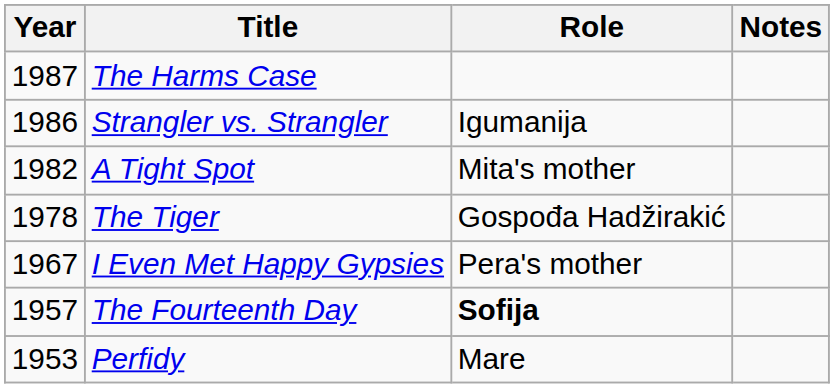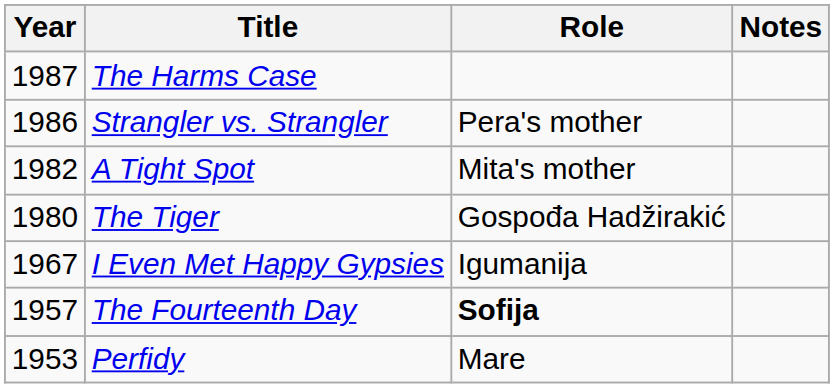 <table class="wikitable sortable">
 <tr>
 <th>Year</th>
 <th>Title</th>
 <th>Role</th>
 <th class="unsortable">Notes</th>
 </tr>
 <tr>
 <td>1987</td>
 <td><em><a href='#'>The Harms Case</a></em></td>
 <td></td>
 <td></td>
 </tr>
 <tr>
 <td>1986</td>
 <td><em><a href='#'>Strangler vs. Strangler</a></em></td>
-<td>Igumanija</td>
+<td>Pera's mother</td>
 <td></td>
 </tr>
 <tr>
 <td>1982</td>
 <td><em><a href='#'>A Tight Spot</a></em></td>
 <td>Mita's mother</td>
 <td></td>
 </tr>
 <tr>
-<td>1978</td>
+<td>1980</td>
 <td><em><a href='#'>The Tiger</a></em></td>
 <td>Gospođa Hadžirakić</td>
 <td></td>
 </tr>
 <tr>
 <td>1967</td>
 <td><em><a href='#'>I Even Met Happy Gypsies</a></em></td>
-<td>Pera's mother</td>
+<td>Igumanija</td>
 <td></td>
 </tr>
 <tr>
 <td>1957</td>
 <td><em><a href='#'>The Fourteenth Day</a></em></td>
 <td><strong>Sofija</strong></td>
 <td></td>
 </tr>
 <tr>
 <td>1953</td>
 <td><em><a href='#'>Perfidy</a></em></td>
 <td>Mare</td>
 <td></td>
 </tr>
 </table>
